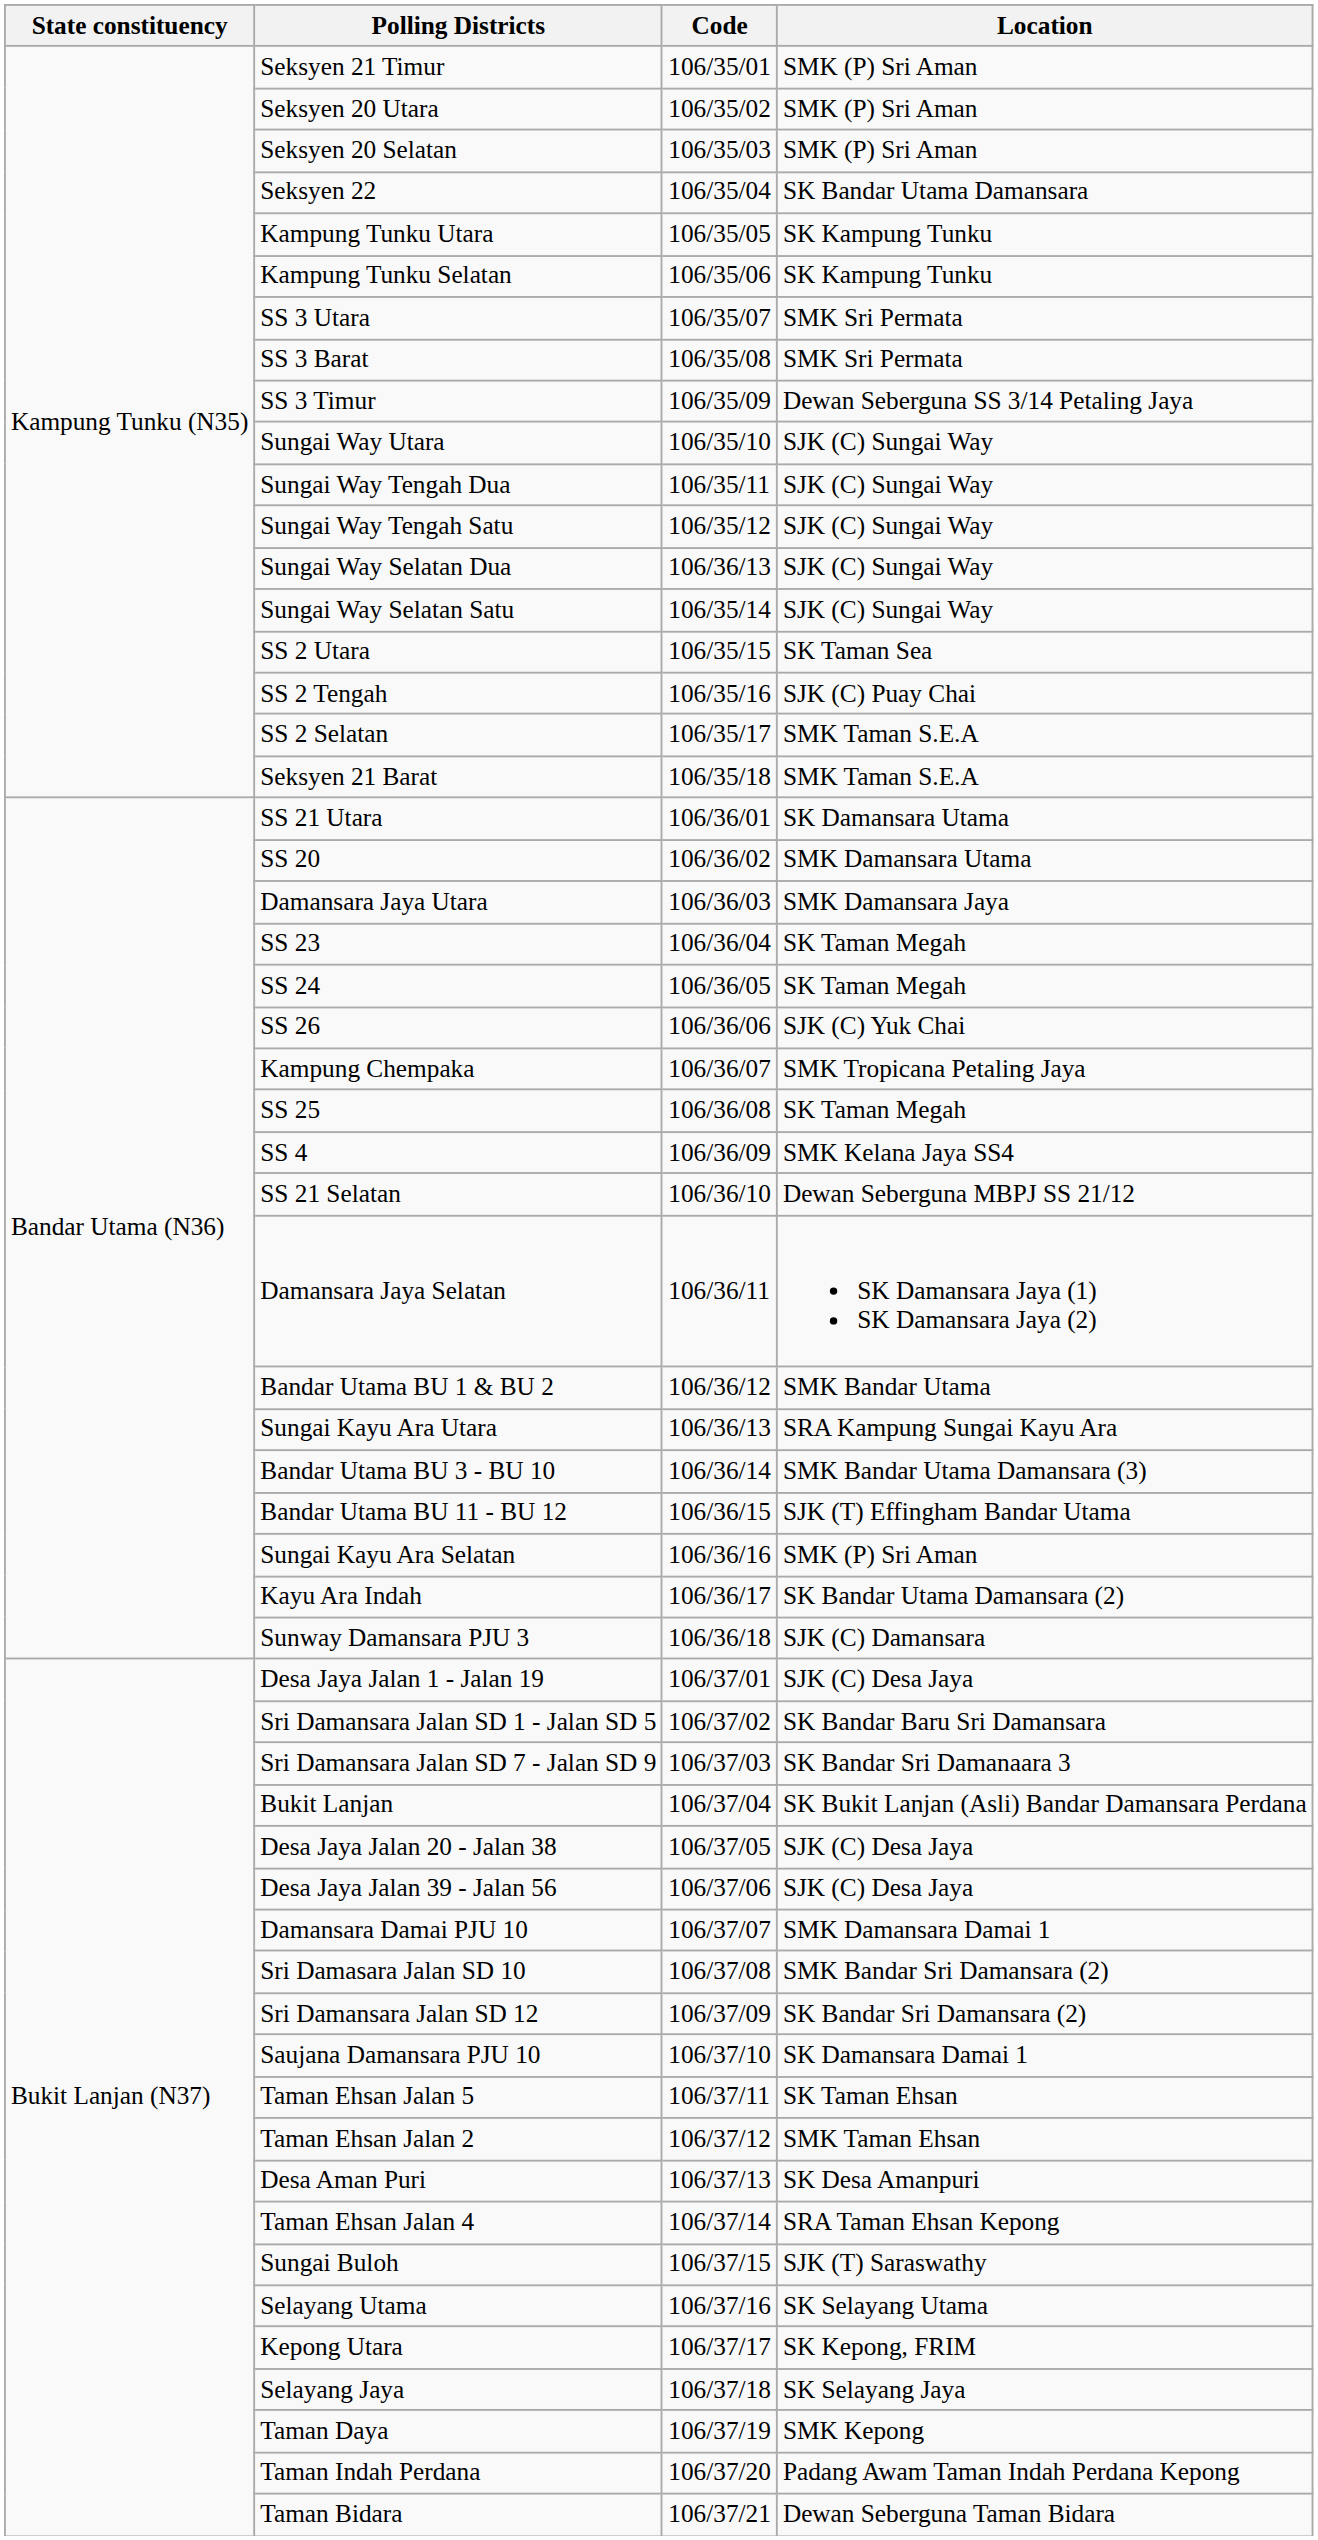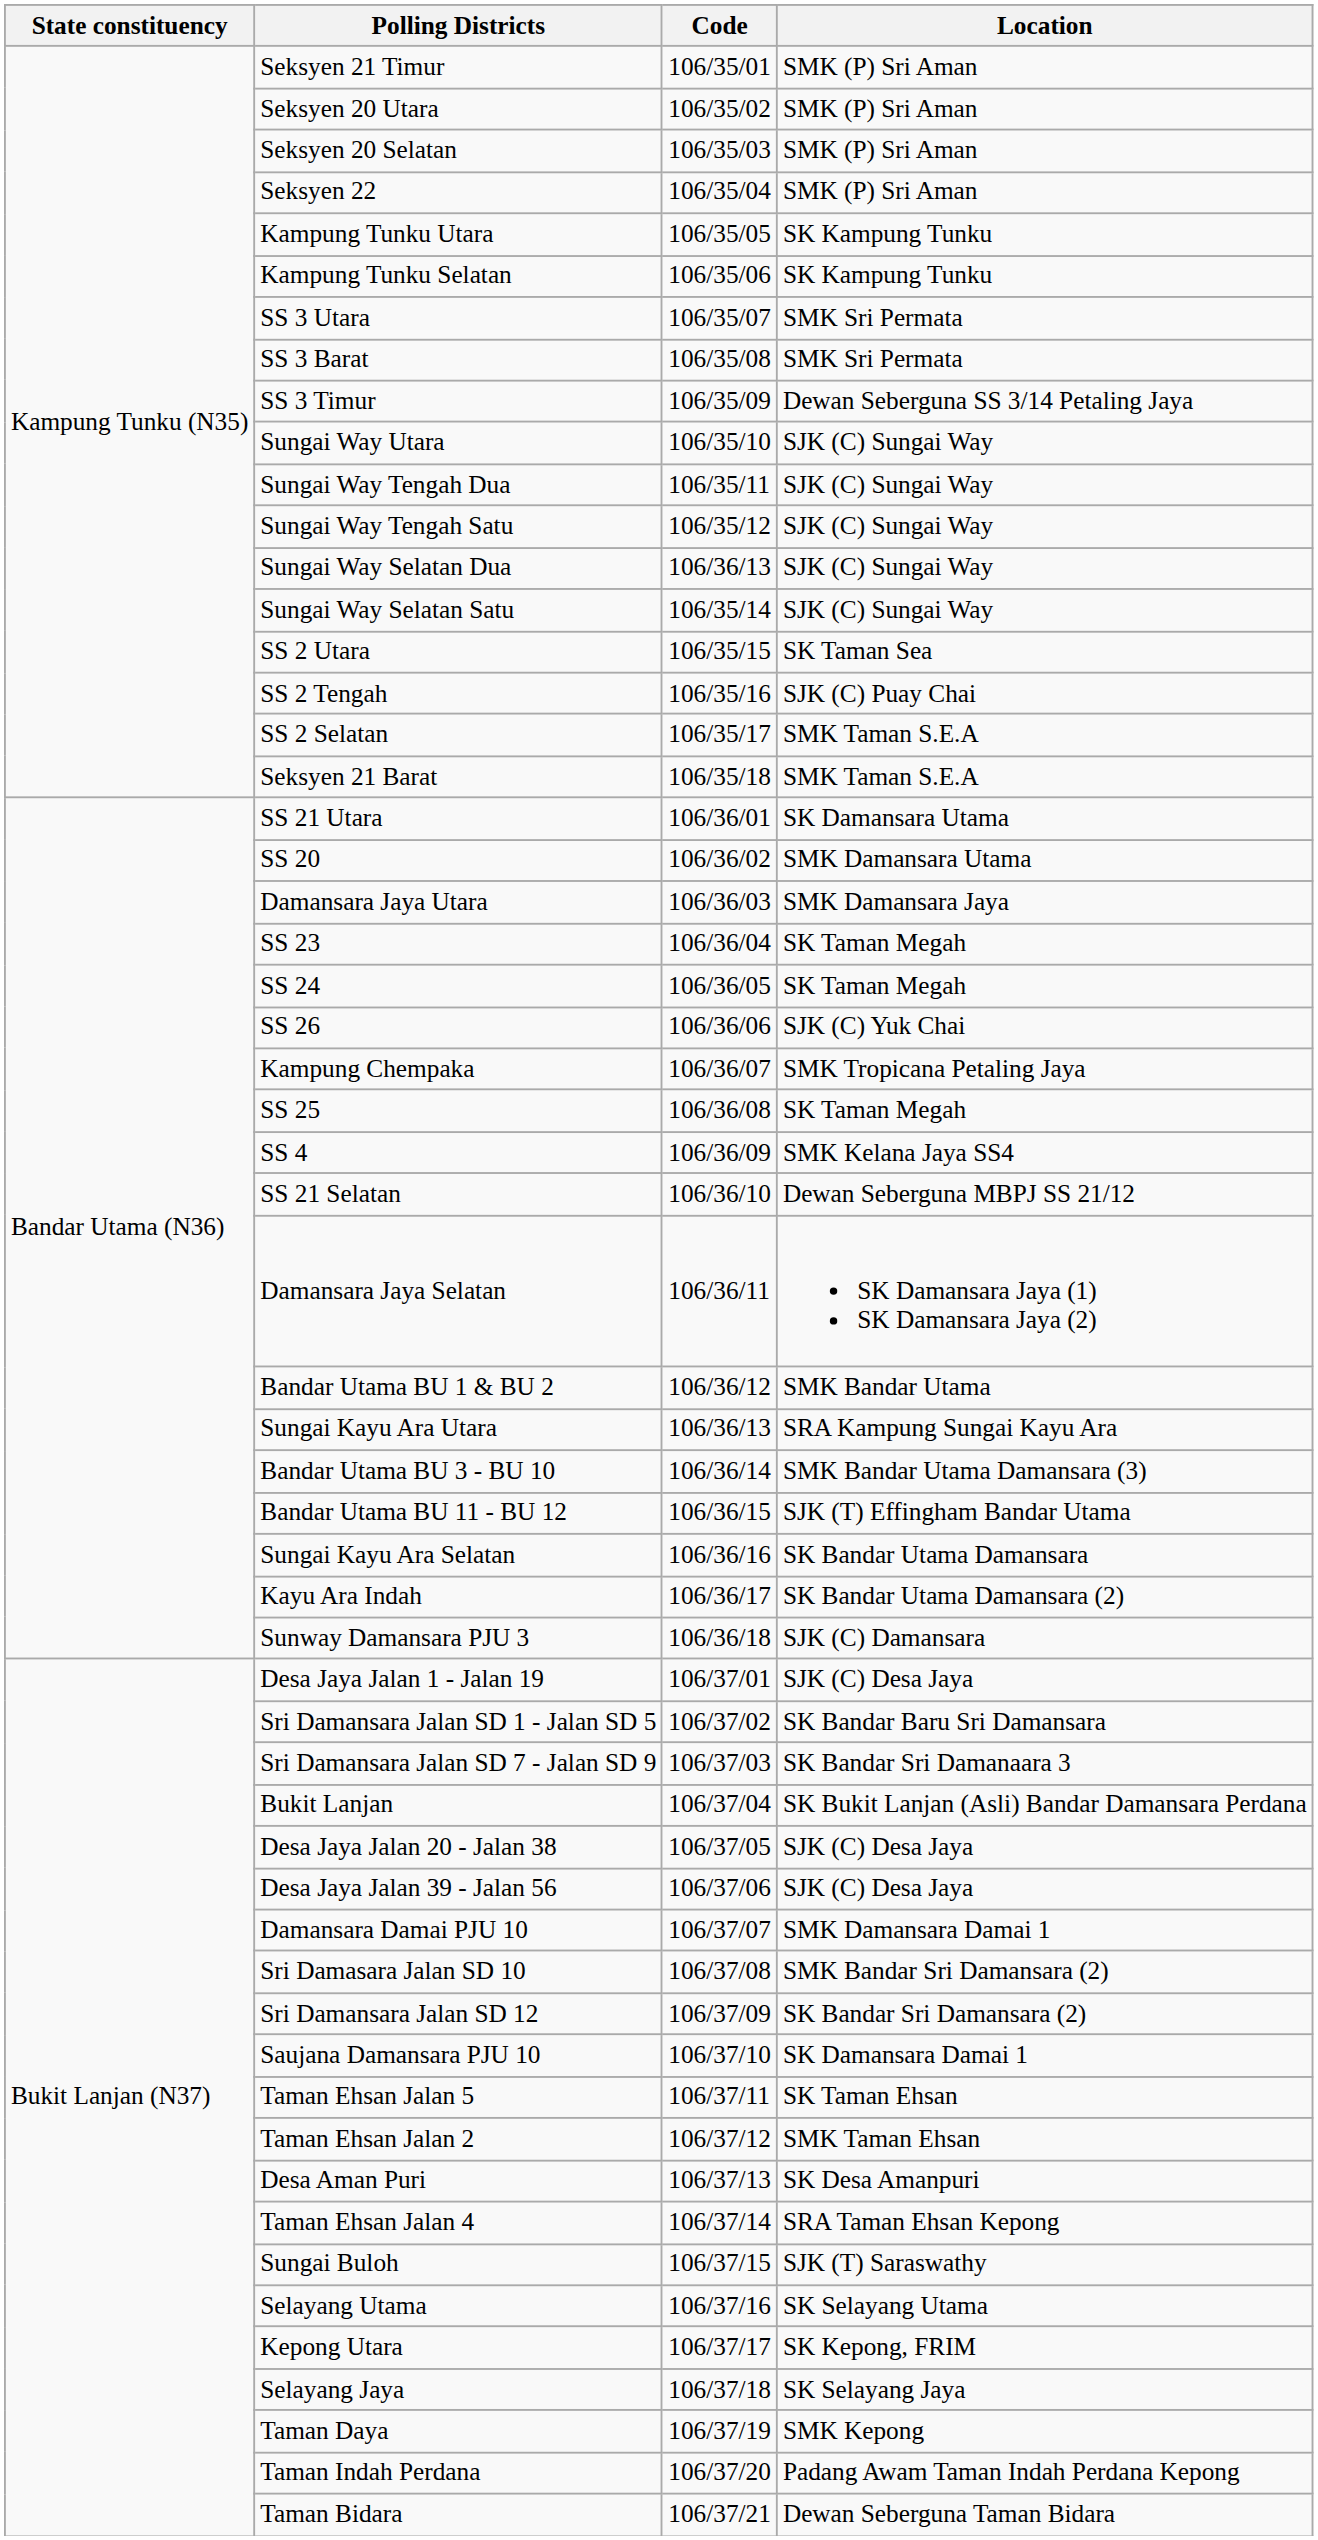 <table class="wikitable sortable mw-collapsible" style="white-space:nowrap;font-size:85%">
 <tr>
 <th>State constituency</th>
 <th>Polling Districts</th>
 <th>Code</th>
 <th>Location</th>
 </tr>
 <tr>
 <td rowspan="18">Kampung Tunku (N35)</td>
 <td>Seksyen 21 Timur</td>
 <td>106/35/01</td>
 <td>SMK (P) Sri Aman</td>
 </tr>
 <tr>
 <td>Seksyen 20 Utara</td>
 <td>106/35/02</td>
 <td>SMK (P) Sri Aman</td>
 </tr>
 <tr>
 <td>Seksyen 20 Selatan</td>
 <td>106/35/03</td>
 <td>SMK (P) Sri Aman</td>
 </tr>
 <tr>
 <td>Seksyen 22</td>
 <td>106/35/04</td>
-<td>SK Bandar Utama Damansara</td>
+<td>SMK (P) Sri Aman</td>
 </tr>
 <tr>
 <td>Kampung Tunku Utara</td>
 <td>106/35/05</td>
 <td>SK Kampung Tunku</td>
 </tr>
 <tr>
 <td>Kampung Tunku Selatan</td>
 <td>106/35/06</td>
 <td>SK Kampung Tunku</td>
 </tr>
 <tr>
 <td>SS 3 Utara</td>
 <td>106/35/07</td>
 <td>SMK Sri Permata</td>
 </tr>
 <tr>
 <td>SS 3 Barat</td>
 <td>106/35/08</td>
 <td>SMK Sri Permata</td>
 </tr>
 <tr>
 <td>SS 3 Timur</td>
 <td>106/35/09</td>
 <td>Dewan Seberguna SS 3/14 Petaling Jaya</td>
 </tr>
 <tr>
 <td>Sungai Way Utara</td>
 <td>106/35/10</td>
 <td>SJK (C) Sungai Way</td>
 </tr>
 <tr>
 <td>Sungai Way Tengah Dua</td>
 <td>106/35/11</td>
 <td>SJK (C) Sungai Way</td>
 </tr>
 <tr>
 <td>Sungai Way Tengah Satu</td>
 <td>106/35/12</td>
 <td>SJK (C) Sungai Way</td>
 </tr>
 <tr>
 <td>Sungai Way Selatan Dua</td>
 <td>106/36/13</td>
 <td>SJK (C) Sungai Way</td>
 </tr>
 <tr>
 <td>Sungai Way Selatan Satu</td>
 <td>106/35/14</td>
 <td>SJK (C) Sungai Way</td>
 </tr>
 <tr>
 <td>SS 2 Utara</td>
 <td>106/35/15</td>
 <td>SK Taman Sea</td>
 </tr>
 <tr>
 <td>SS 2 Tengah</td>
 <td>106/35/16</td>
 <td>SJK (C) Puay Chai</td>
 </tr>
 <tr>
 <td>SS 2 Selatan</td>
 <td>106/35/17</td>
 <td>SMK Taman S.E.A</td>
 </tr>
 <tr>
 <td>Seksyen 21 Barat</td>
 <td>106/35/18</td>
 <td>SMK Taman S.E.A</td>
 </tr>
 <tr>
 <td rowspan="18">Bandar Utama (N36)</td>
 <td>SS 21 Utara</td>
 <td>106/36/01</td>
 <td>SK Damansara Utama</td>
 </tr>
 <tr>
 <td>SS 20</td>
 <td>106/36/02</td>
 <td>SMK Damansara Utama</td>
 </tr>
 <tr>
 <td>Damansara Jaya Utara</td>
 <td>106/36/03</td>
 <td>SMK Damansara Jaya</td>
 </tr>
 <tr>
 <td>SS 23</td>
 <td>106/36/04</td>
 <td>SK Taman Megah</td>
 </tr>
 <tr>
 <td>SS 24</td>
 <td>106/36/05</td>
 <td>SK Taman Megah</td>
 </tr>
 <tr>
 <td>SS 26</td>
 <td>106/36/06</td>
 <td>SJK (C) Yuk Chai</td>
 </tr>
 <tr>
 <td>Kampung Chempaka</td>
 <td>106/36/07</td>
 <td>SMK Tropicana Petaling Jaya</td>
 </tr>
 <tr>
 <td>SS 25</td>
 <td>106/36/08</td>
 <td>SK Taman Megah</td>
 </tr>
 <tr>
 <td>SS 4</td>
 <td>106/36/09</td>
 <td>SMK Kelana Jaya SS4</td>
 </tr>
 <tr>
 <td>SS 21 Selatan</td>
 <td>106/36/10</td>
 <td>Dewan Seberguna MBPJ SS 21/12</td>
 </tr>
 <tr>
 <td>Damansara Jaya Selatan</td>
 <td>106/36/11</td>
 <td><br><ul><li>SK Damansara Jaya (1)</li><li>SK Damansara Jaya (2)</li></ul></td>
 </tr>
 <tr>
 <td>Bandar Utama BU 1 & BU 2</td>
 <td>106/36/12</td>
 <td>SMK Bandar Utama</td>
 </tr>
 <tr>
 <td>Sungai Kayu Ara Utara</td>
 <td>106/36/13</td>
 <td>SRA Kampung Sungai Kayu Ara</td>
 </tr>
 <tr>
 <td>Bandar Utama BU 3 - BU 10</td>
 <td>106/36/14</td>
 <td>SMK Bandar Utama Damansara (3)</td>
 </tr>
 <tr>
 <td>Bandar Utama BU 11 - BU 12</td>
 <td>106/36/15</td>
 <td>SJK (T) Effingham Bandar Utama</td>
 </tr>
 <tr>
 <td>Sungai Kayu Ara Selatan</td>
 <td>106/36/16</td>
-<td>SMK (P) Sri Aman</td>
+<td>SK Bandar Utama Damansara</td>
 </tr>
 <tr>
 <td>Kayu Ara Indah</td>
 <td>106/36/17</td>
 <td>SK Bandar Utama Damansara (2)</td>
 </tr>
 <tr>
 <td>Sunway Damansara PJU 3</td>
 <td>106/36/18</td>
 <td>SJK (C) Damansara</td>
 </tr>
 <tr>
 <td rowspan="21">Bukit Lanjan (N37)</td>
 <td>Desa Jaya Jalan 1 - Jalan 19</td>
 <td>106/37/01</td>
 <td>SJK (C) Desa Jaya</td>
 </tr>
 <tr>
 <td>Sri Damansara Jalan SD 1 - Jalan SD 5</td>
 <td>106/37/02</td>
 <td>SK Bandar Baru Sri Damansara</td>
 </tr>
 <tr>
 <td>Sri Damansara Jalan SD 7 - Jalan SD 9</td>
 <td>106/37/03</td>
 <td>SK Bandar Sri Damanaara 3</td>
 </tr>
 <tr>
 <td>Bukit Lanjan</td>
 <td>106/37/04</td>
 <td>SK Bukit Lanjan (Asli) Bandar Damansara Perdana</td>
 </tr>
 <tr>
 <td>Desa Jaya Jalan 20 - Jalan 38</td>
 <td>106/37/05</td>
 <td>SJK (C) Desa Jaya</td>
 </tr>
 <tr>
 <td>Desa Jaya Jalan 39 - Jalan 56</td>
 <td>106/37/06</td>
 <td>SJK (C) Desa Jaya</td>
 </tr>
 <tr>
 <td>Damansara Damai PJU 10</td>
 <td>106/37/07</td>
 <td>SMK Damansara Damai 1</td>
 </tr>
 <tr>
 <td>Sri Damasara Jalan SD 10</td>
 <td>106/37/08</td>
 <td>SMK Bandar Sri Damansara (2)</td>
 </tr>
 <tr>
 <td>Sri Damansara Jalan SD 12</td>
 <td>106/37/09</td>
 <td>SK Bandar Sri Damansara (2)</td>
 </tr>
 <tr>
 <td>Saujana Damansara PJU 10</td>
 <td>106/37/10</td>
 <td>SK Damansara Damai 1</td>
 </tr>
 <tr>
 <td>Taman Ehsan Jalan 5</td>
 <td>106/37/11</td>
 <td>SK Taman Ehsan</td>
 </tr>
 <tr>
 <td>Taman Ehsan Jalan 2</td>
 <td>106/37/12</td>
 <td>SMK Taman Ehsan</td>
 </tr>
 <tr>
 <td>Desa Aman Puri</td>
 <td>106/37/13</td>
 <td>SK Desa Amanpuri</td>
 </tr>
 <tr>
 <td>Taman Ehsan Jalan 4</td>
 <td>106/37/14</td>
 <td>SRA Taman Ehsan Kepong</td>
 </tr>
 <tr>
 <td>Sungai Buloh</td>
 <td>106/37/15</td>
 <td>SJK (T) Saraswathy</td>
 </tr>
 <tr>
 <td>Selayang Utama</td>
 <td>106/37/16</td>
 <td>SK Selayang Utama</td>
 </tr>
 <tr>
 <td>Kepong Utara</td>
 <td>106/37/17</td>
 <td>SK Kepong, FRIM</td>
 </tr>
 <tr>
 <td>Selayang Jaya</td>
 <td>106/37/18</td>
 <td>SK Selayang Jaya</td>
 </tr>
 <tr>
 <td>Taman Daya</td>
 <td>106/37/19</td>
 <td>SMK Kepong</td>
 </tr>
 <tr>
 <td>Taman Indah Perdana</td>
 <td>106/37/20</td>
 <td>Padang Awam Taman Indah Perdana Kepong</td>
 </tr>
 <tr>
 <td>Taman Bidara</td>
 <td>106/37/21</td>
 <td>Dewan Seberguna Taman Bidara</td>
 </tr>
 </table>
